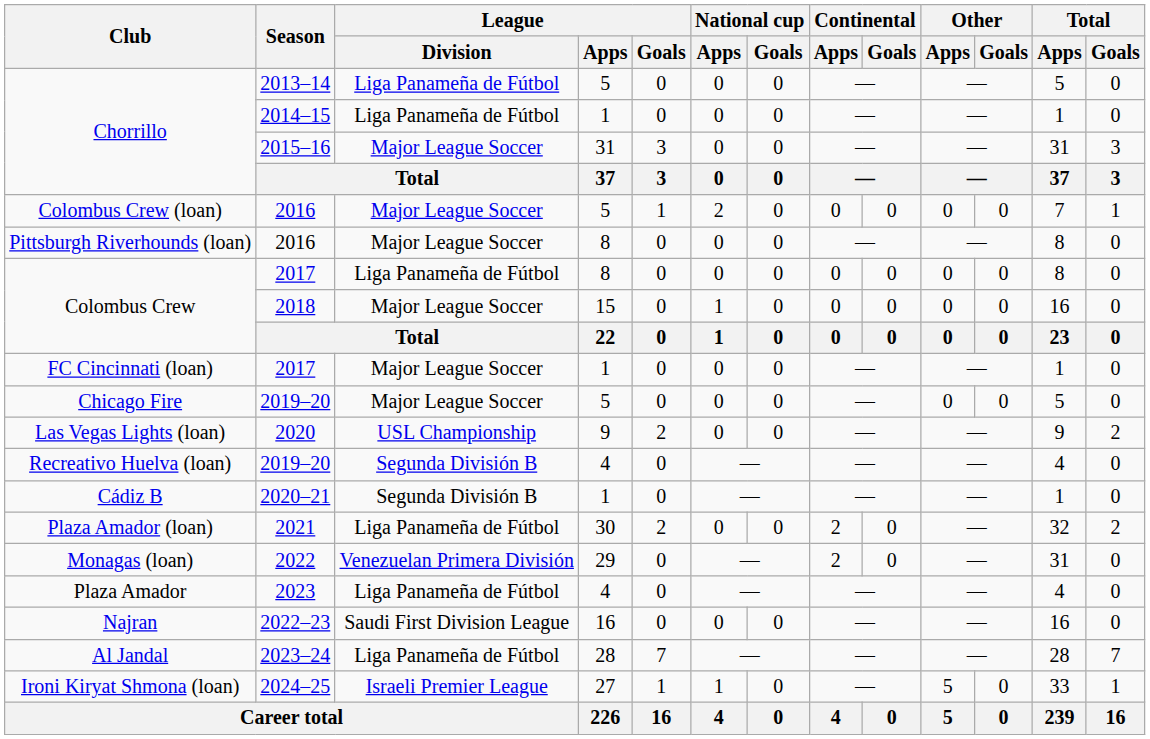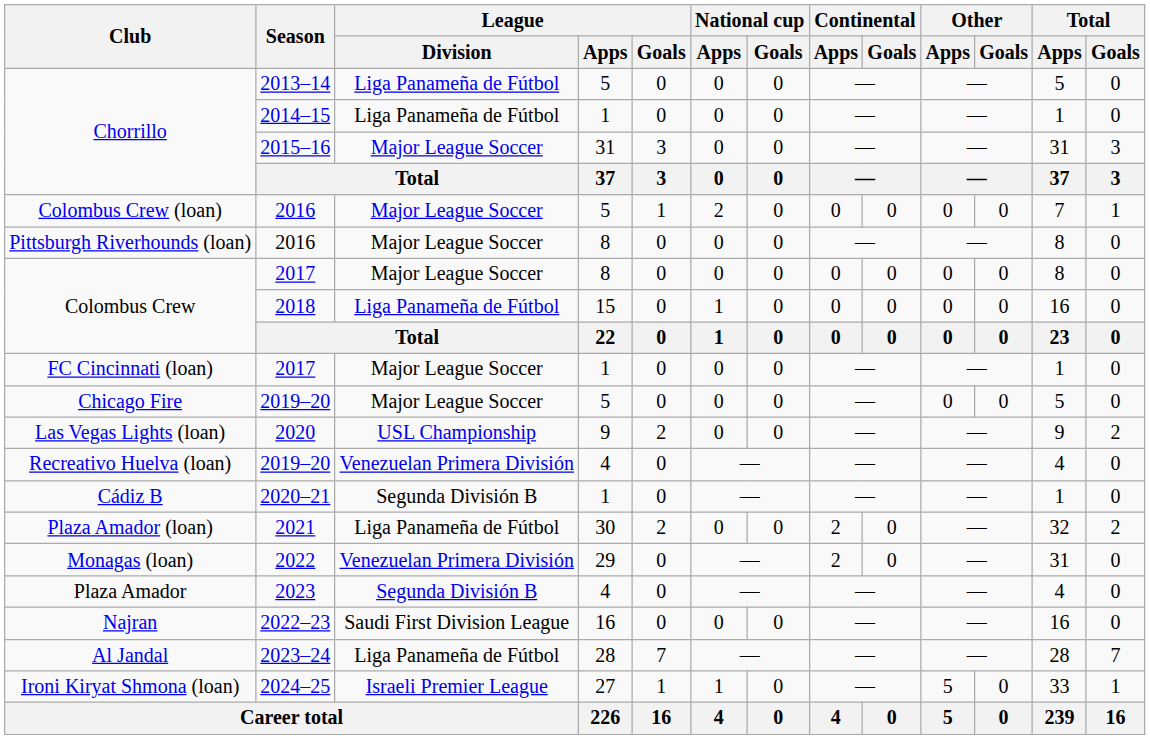 <table class="wikitable" style="text-align:center">
 <tr>
 <th rowspan="2">Club</th>
 <th rowspan="2">Season</th>
 <th colspan="3">League</th>
 <th colspan="2">National cup</th>
 <th colspan="2">Continental</th>
 <th colspan="2">Other</th>
 <th colspan="2">Total</th>
 </tr>
 <tr>
 <th>Division</th>
 <th>Apps</th>
 <th>Goals</th>
 <th>Apps</th>
 <th>Goals</th>
 <th>Apps</th>
 <th>Goals</th>
 <th>Apps</th>
 <th>Goals</th>
 <th>Apps</th>
 <th>Goals</th>
 </tr>
 <tr>
 <td rowspan="4"><a href='#'>Chorrillo</a></td>
 <td><a href='#'>2013–14</a></td>
 <td><a href='#'>Liga Panameña de Fútbol</a></td>
 <td>5</td>
 <td>0</td>
 <td>0</td>
 <td>0</td>
 <td colspan="2">—</td>
 <td colspan="2">—</td>
 <td>5</td>
 <td>0</td>
 </tr>
 <tr>
 <td><a href='#'>2014–15</a></td>
 <td>Liga Panameña de Fútbol</td>
 <td>1</td>
 <td>0</td>
 <td>0</td>
 <td>0</td>
 <td colspan="2">—</td>
 <td colspan="2">—</td>
 <td>1</td>
 <td>0</td>
 </tr>
 <tr>
 <td><a href='#'>2015–16</a></td>
 <td><a href='#'>Major League Soccer</a></td>
 <td>31</td>
 <td>3</td>
 <td>0</td>
 <td>0</td>
 <td colspan="2">—</td>
 <td colspan="2">—</td>
 <td>31</td>
 <td>3</td>
 </tr>
 <tr>
 <th colspan="2">Total</th>
 <th>37</th>
 <th>3</th>
 <th>0</th>
 <th>0</th>
 <th colspan="2">—</th>
 <th colspan="2">—</th>
 <th>37</th>
 <th>3</th>
 </tr>
 <tr>
 <td><a href='#'>Colombus Crew</a> (loan)</td>
 <td><a href='#'>2016</a></td>
 <td><a href='#'>Major League Soccer</a></td>
 <td>5</td>
 <td>1</td>
 <td>2</td>
 <td>0</td>
 <td>0</td>
 <td>0</td>
 <td>0</td>
 <td>0</td>
 <td>7</td>
 <td>1</td>
 </tr>
 <tr>
 <td><a href='#'>Pittsburgh Riverhounds</a> (loan)</td>
 <td>2016</td>
 <td>Major League Soccer</td>
 <td>8</td>
 <td>0</td>
 <td>0</td>
 <td>0</td>
 <td colspan="2">—</td>
 <td colspan="2">—</td>
 <td>8</td>
 <td>0</td>
 </tr>
 <tr>
 <td rowspan="3">Colombus Crew</td>
 <td><a href='#'>2017</a></td>
-<td>Liga Panameña de Fútbol</td>
+<td>Major League Soccer</td>
 <td>8</td>
 <td>0</td>
 <td>0</td>
 <td>0</td>
 <td>0</td>
 <td>0</td>
 <td>0</td>
 <td>0</td>
 <td>8</td>
 <td>0</td>
 </tr>
 <tr>
 <td><a href='#'>2018</a></td>
-<td>Major League Soccer</td>
+<td><a href='#'>Liga Panameña de Fútbol</a></td>
 <td>15</td>
 <td>0</td>
 <td>1</td>
 <td>0</td>
 <td>0</td>
 <td>0</td>
 <td>0</td>
 <td>0</td>
 <td>16</td>
 <td>0</td>
 </tr>
 <tr>
 <th colspan="2">Total</th>
 <th>22</th>
 <th>0</th>
 <th>1</th>
 <th>0</th>
 <th>0</th>
 <th>0</th>
 <th>0</th>
 <th>0</th>
 <th>23</th>
 <th>0</th>
 </tr>
 <tr>
 <td><a href='#'>FC Cincinnati</a> (loan)</td>
 <td><a href='#'>2017</a></td>
 <td>Major League Soccer</td>
 <td>1</td>
 <td>0</td>
 <td>0</td>
 <td>0</td>
 <td colspan="2">—</td>
 <td colspan="2">—</td>
 <td>1</td>
 <td>0</td>
 </tr>
 <tr>
 <td><a href='#'>Chicago Fire</a></td>
 <td><a href='#'>2019–20</a></td>
 <td>Major League Soccer</td>
 <td>5</td>
 <td>0</td>
 <td>0</td>
 <td>0</td>
 <td colspan="2">—</td>
 <td>0</td>
 <td>0</td>
 <td>5</td>
 <td>0</td>
 </tr>
 <tr>
 <td><a href='#'>Las Vegas Lights</a> (loan)</td>
 <td><a href='#'>2020</a></td>
 <td><a href='#'>USL Championship</a></td>
 <td>9</td>
 <td>2</td>
 <td>0</td>
 <td>0</td>
 <td colspan="2">—</td>
 <td colspan="2">—</td>
 <td>9</td>
 <td>2</td>
 </tr>
 <tr>
 <td><a href='#'>Recreativo Huelva</a> (loan)</td>
 <td><a href='#'>2019–20</a></td>
-<td><a href='#'>Segunda División B</a></td>
+<td><a href='#'>Venezuelan Primera División</a></td>
 <td>4</td>
 <td>0</td>
 <td colspan="2">—</td>
 <td colspan="2">—</td>
 <td colspan="2">—</td>
 <td>4</td>
 <td>0</td>
 </tr>
 <tr>
 <td><a href='#'>Cádiz B</a></td>
 <td><a href='#'>2020–21</a></td>
 <td>Segunda División B</td>
 <td>1</td>
 <td>0</td>
 <td colspan="2">—</td>
 <td colspan="2">—</td>
 <td colspan="2">—</td>
 <td>1</td>
 <td>0</td>
 </tr>
 <tr>
 <td><a href='#'>Plaza Amador</a> (loan)</td>
 <td><a href='#'>2021</a></td>
 <td>Liga Panameña de Fútbol</td>
 <td>30</td>
 <td>2</td>
 <td>0</td>
 <td>0</td>
 <td>2</td>
 <td>0</td>
 <td colspan="2">—</td>
 <td>32</td>
 <td>2</td>
 </tr>
 <tr>
 <td><a href='#'>Monagas</a> (loan)</td>
 <td><a href='#'>2022</a></td>
 <td><a href='#'>Venezuelan Primera División</a></td>
 <td>29</td>
 <td>0</td>
 <td colspan="2">—</td>
 <td>2</td>
 <td>0</td>
 <td colspan="2">—</td>
 <td>31</td>
 <td>0</td>
 </tr>
 <tr>
 <td>Plaza Amador</td>
 <td><a href='#'>2023</a></td>
-<td>Liga Panameña de Fútbol</td>
+<td><a href='#'>Segunda División B</a></td>
 <td>4</td>
 <td>0</td>
 <td colspan="2">—</td>
 <td colspan="2">—</td>
 <td colspan="2">—</td>
 <td>4</td>
 <td>0</td>
 </tr>
 <tr>
 <td><a href='#'>Najran</a></td>
 <td><a href='#'>2022–23</a></td>
 <td>Saudi First Division League</td>
 <td>16</td>
 <td>0</td>
 <td>0</td>
 <td>0</td>
 <td colspan="2">—</td>
 <td colspan="2">—</td>
 <td>16</td>
 <td>0</td>
 </tr>
 <tr>
 <td><a href='#'>Al Jandal</a></td>
 <td><a href='#'>2023–24</a></td>
 <td>Liga Panameña de Fútbol</td>
 <td>28</td>
 <td>7</td>
 <td colspan="2">—</td>
 <td colspan="2">—</td>
 <td colspan="2">—</td>
 <td>28</td>
 <td>7</td>
 </tr>
 <tr>
 <td><a href='#'>Ironi Kiryat Shmona</a> (loan)</td>
 <td><a href='#'>2024–25</a></td>
 <td><a href='#'>Israeli Premier League</a></td>
 <td>27</td>
 <td>1</td>
 <td>1</td>
 <td>0</td>
 <td colspan="2">—</td>
 <td>5</td>
 <td>0</td>
 <td>33</td>
 <td>1</td>
 </tr>
 <tr>
 <th colspan="3">Career total</th>
 <th>226</th>
 <th>16</th>
 <th>4</th>
 <th>0</th>
 <th>4</th>
 <th>0</th>
 <th>5</th>
 <th>0</th>
 <th>239</th>
 <th>16</th>
 </tr>
 </table>
